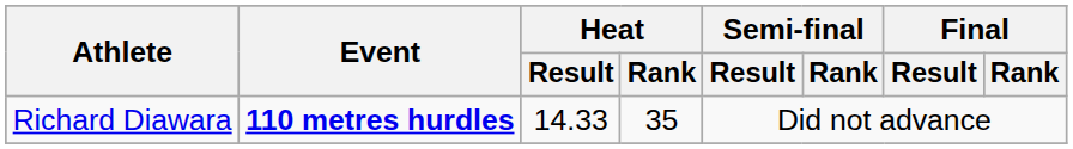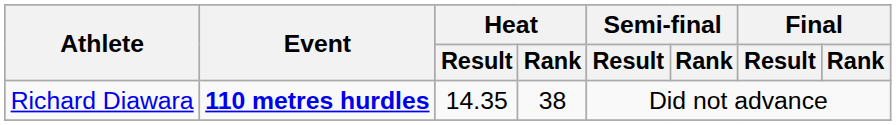 <table class=wikitable style=font-size:90%>
 <tr>
 <th rowspan=2>Athlete</th>
 <th rowspan=2>Event</th>
 <th colspan=2>Heat</th>
 <th colspan=2>Semi-final</th>
 <th colspan=2>Final</th>
 </tr>
 <tr style=font-size:95%>
 <th>Result</th>
 <th>Rank</th>
 <th>Result</th>
 <th>Rank</th>
 <th>Result</th>
 <th>Rank</th>
 </tr>
 <tr align=center>
 <td align=left><a href='#'>Richard Diawara</a></td>
 <td align=left><strong><a href='#'>110 metres hurdles</a></strong></td>
-<td>14.33</td>
-<td>35</td>
+<td>14.35</td>
+<td>38</td>
 <td colspan="4">Did not advance</td>
 </tr>
 </table>
